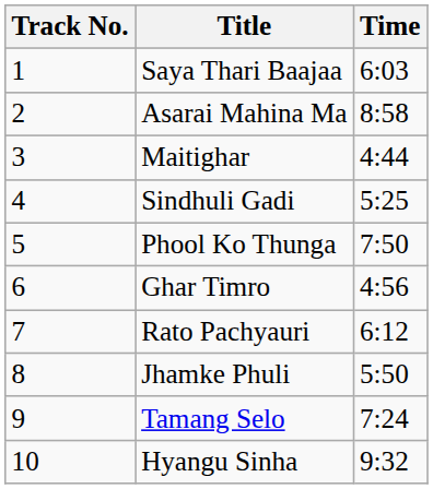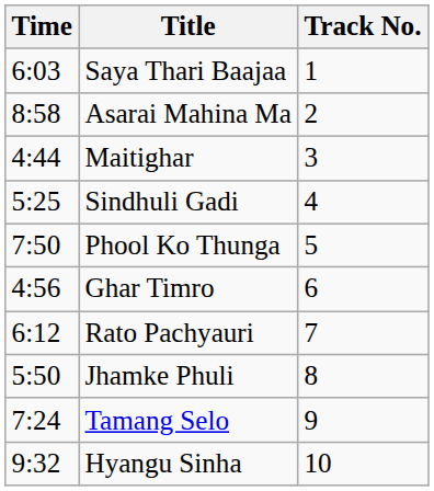 <table class="wikitable">
 <tr>
+<th>Time</th>
+<th>Title</th>
 <th>Track No.</th>
-<th>Title</th>
-<th>Time</th>
 </tr>
 <tr>
+<td>6:03</td>
+<td>Saya Thari Baajaa</td>
 <td>1</td>
-<td>Saya Thari Baajaa</td>
-<td>6:03</td>
 </tr>
 <tr>
+<td>8:58</td>
+<td>Asarai Mahina Ma</td>
 <td>2</td>
-<td>Asarai Mahina Ma</td>
-<td>8:58</td>
 </tr>
 <tr>
+<td>4:44</td>
+<td>Maitighar</td>
 <td>3</td>
-<td>Maitighar</td>
-<td>4:44</td>
 </tr>
 <tr>
+<td>5:25</td>
+<td>Sindhuli Gadi</td>
 <td>4</td>
-<td>Sindhuli Gadi</td>
-<td>5:25</td>
 </tr>
 <tr>
+<td>7:50</td>
+<td>Phool Ko Thunga</td>
 <td>5</td>
-<td>Phool Ko Thunga</td>
-<td>7:50</td>
 </tr>
 <tr>
+<td>4:56</td>
+<td>Ghar Timro</td>
 <td>6</td>
-<td>Ghar Timro</td>
-<td>4:56</td>
 </tr>
 <tr>
+<td>6:12</td>
+<td>Rato Pachyauri</td>
 <td>7</td>
-<td>Rato Pachyauri</td>
-<td>6:12</td>
 </tr>
 <tr>
+<td>5:50</td>
+<td>Jhamke Phuli</td>
 <td>8</td>
-<td>Jhamke Phuli</td>
-<td>5:50</td>
 </tr>
 <tr>
+<td>7:24</td>
+<td><a href='#'>Tamang Selo</a></td>
 <td>9</td>
-<td><a href='#'>Tamang Selo</a></td>
-<td>7:24</td>
 </tr>
 <tr>
+<td>9:32</td>
+<td>Hyangu Sinha</td>
 <td>10</td>
-<td>Hyangu Sinha</td>
-<td>9:32</td>
 </tr>
 </table>
